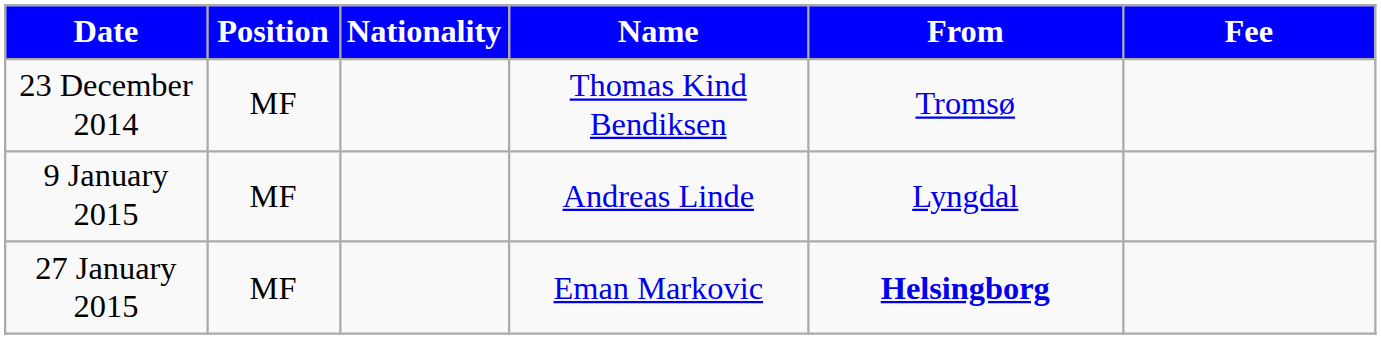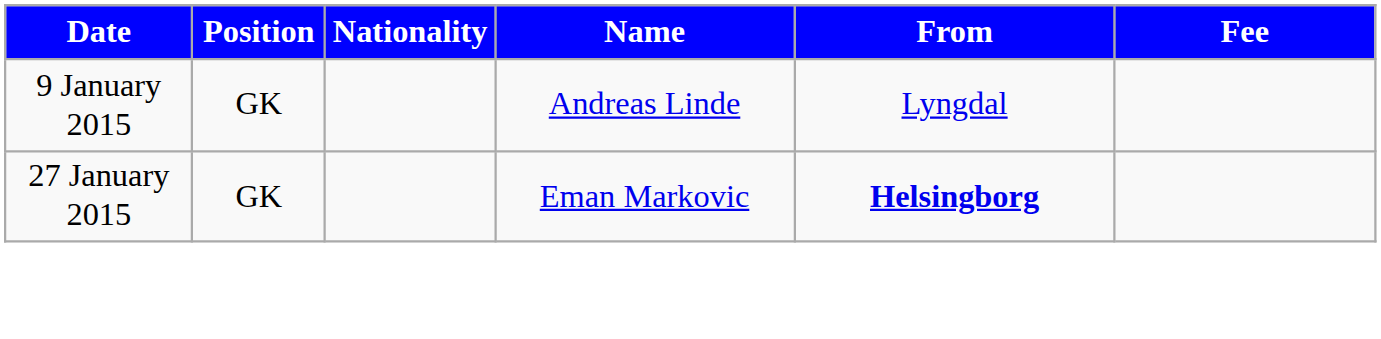 <table class="wikitable"  style="text-align:center; font-size:90%; ">
 <tr>
 <th style="background:#00f; color:white; width:110px;">Date</th>
 <th style="background:#00f; color:white; width:55px;">Position</th>
 <th style="background:#00f; color:white; width:55px;">Nationality</th>
 <th style="background:#00f; color:white; width:200px;">Name</th>
 <th style="background:#00f; color:white; width:200px;">From</th>
 <th style="background:#00f; color:white; width:200px;">Fee</th>
 </tr>
 <tr>
-<td>23 December 2014</td>
-<td>MF</td>
-<td></td>
-<td><a href='#'>Thomas Kind Bendiksen</a></td>
-<td> <a href='#'>Tromsø</a></td>
-<td></td>
-</tr>
-<tr>
 <td>9 January 2015</td>
-<td>MF</td>
+<td>GK</td>
 <td></td>
 <td><a href='#'>Andreas Linde</a></td>
 <td> <a href='#'>Lyngdal</a></td>
 <td></td>
 </tr>
 <tr>
 <td>27 January 2015</td>
-<td>MF</td>
+<td>GK</td>
 <td></td>
 <td><a href='#'>Eman Markovic</a></td>
 <td><strong> <a href='#'>Helsingborg</a></strong></td>
 <td></td>
 </tr>
 </table>
